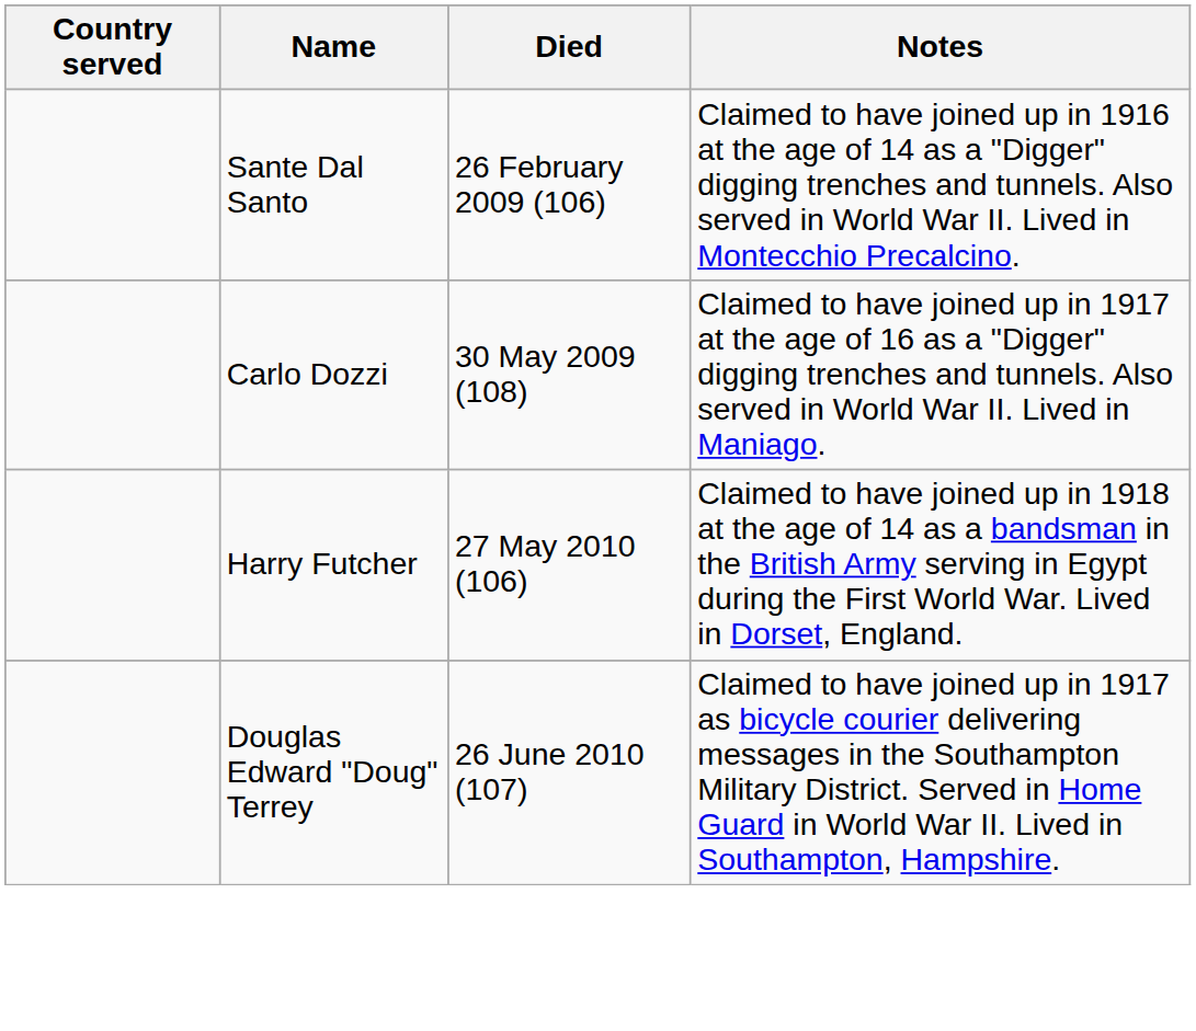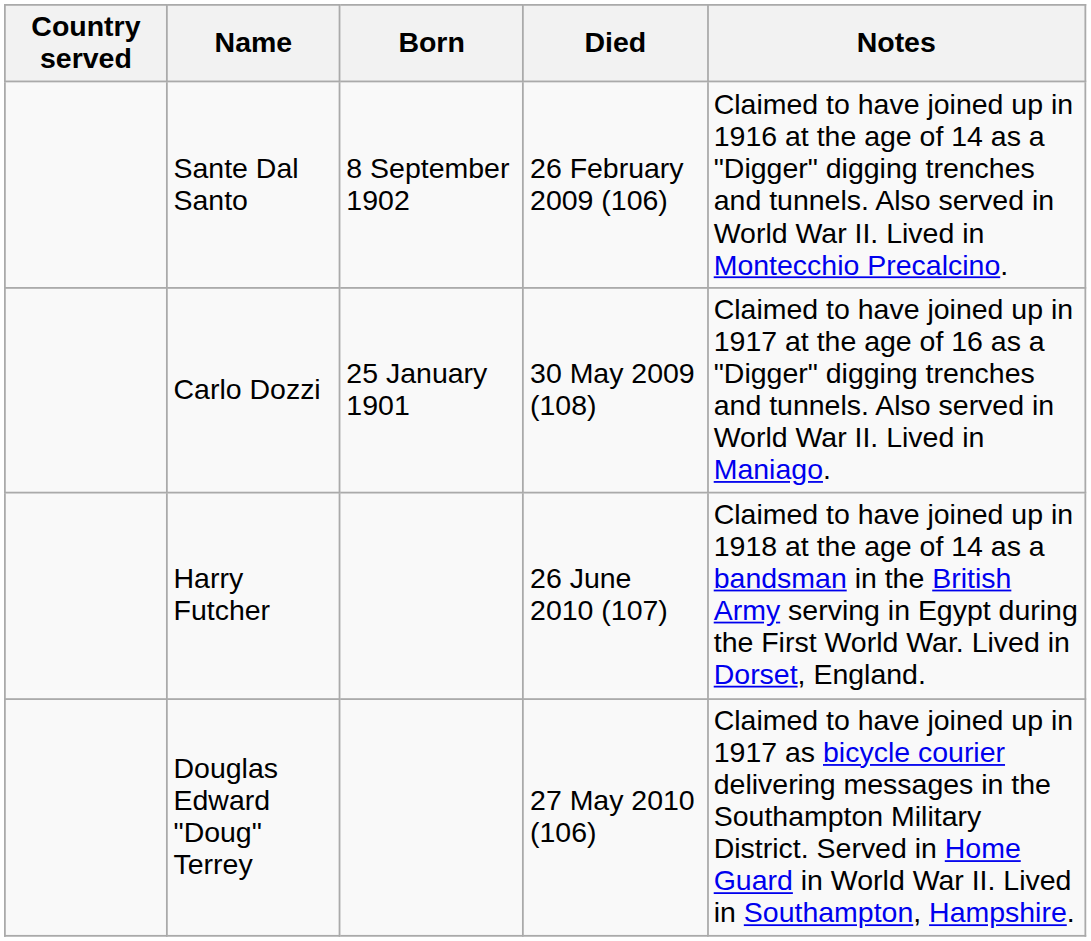 <table class="wikitable sortable">
 <tr>
 <th colspan=1 width="15%">Country served</th>
 <th colspan=1 width="16%">Name</th>
+<th colspan=1 width="17%">Born</th>
 <th colspan=1 width="17%">Died</th>
 <th colspan=1 width="35%">Notes</th>
 </tr>
 <tr>
 <td></td>
 <td>Sante Dal Santo</td>
+<td>8 September 1902</td>
 <td>26 February 2009 (106)</td>
 <td>Claimed to have joined up in 1916 at the age of 14 as a "Digger" digging trenches and tunnels. Also served in World War II. Lived in <a href='#'>Montecchio Precalcino</a>.</td>
 </tr>
 <tr>
 <td></td>
 <td>Carlo Dozzi</td>
+<td>25 January 1901</td>
 <td>30 May 2009 (108)</td>
 <td>Claimed to have joined up in 1917 at the age of 16 as a "Digger" digging trenches and tunnels. Also served in World War II. Lived in <a href='#'>Maniago</a>.</td>
 </tr>
 <tr>
 <td></td>
 <td>Harry Futcher</td>
-<td>27 May 2010 (106)</td>
+<td></td>
+<td>26 June 2010 (107)</td>
 <td>Claimed to have joined up in 1918 at the age of 14 as a <a href='#'>bandsman</a> in the <a href='#'>British Army</a> serving in Egypt during the First World War. Lived in <a href='#'>Dorset</a>, England.</td>
 </tr>
 <tr>
 <td></td>
 <td>Douglas Edward "Doug" Terrey</td>
-<td>26 June 2010 (107)</td>
+<td></td>
+<td>27 May 2010 (106)</td>
 <td>Claimed to have joined up in 1917 as <a href='#'>bicycle courier</a> delivering messages in the Southampton Military District. Served in <a href='#'>Home Guard</a> in World War II. Lived in <a href='#'>Southampton</a>, <a href='#'>Hampshire</a>.</td>
 </tr>
 </table>
